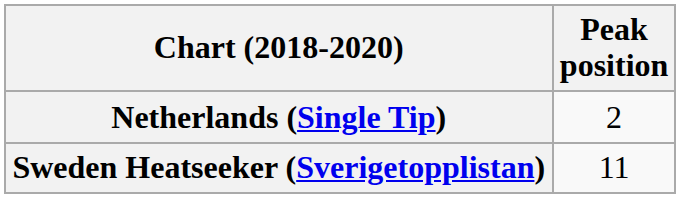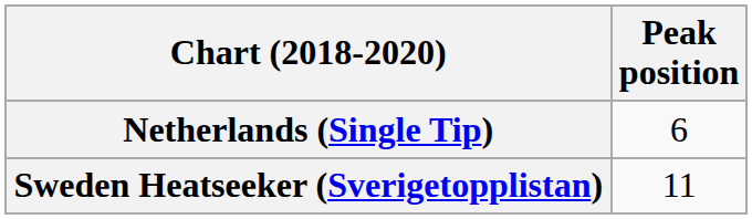 <table class="wikitable sortable plainrowheaders" style="text-align:center">
 <tr>
 <th scope="col">Chart (2018-2020)</th>
 <th scope="col">Peak<br>position</th>
 </tr>
 <tr>
 </tr>
 <tr>
 </tr>
 <tr>
 </tr>
 <tr>
 </tr>
 <tr>
 <th scope="row">Netherlands (<a href='#'>Single Tip</a>)</th>
-<td>2</td>
+<td>6</td>
 </tr>
 <tr>
 <th scope="row">Sweden Heatseeker (<a href='#'>Sverigetopplistan</a>)</th>
 <td>11</td>
 </tr>
 <tr>
 </tr>
 </table>
